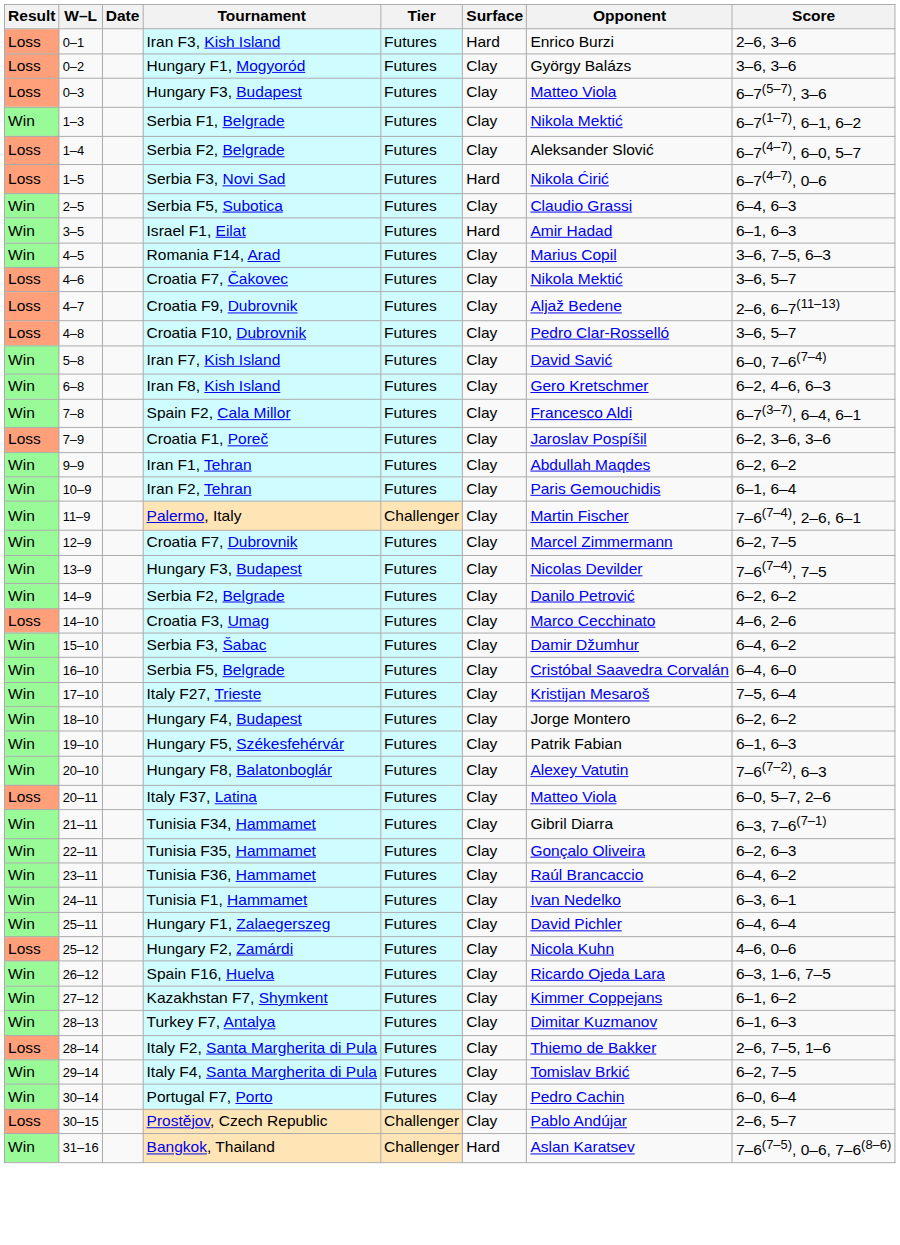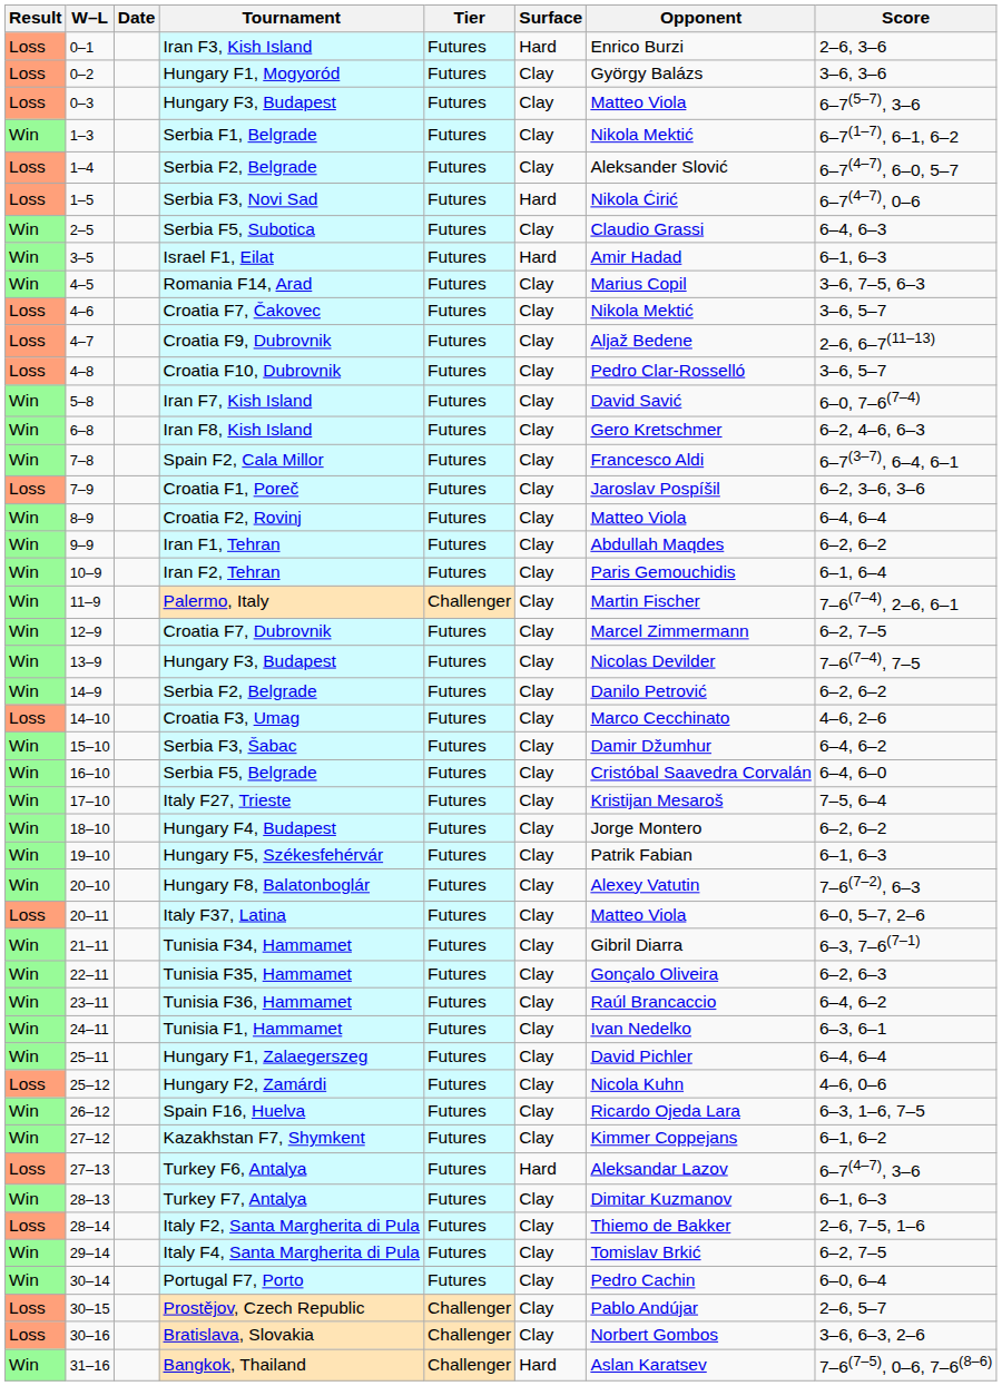 <table class="sortable wikitable">
 <tr>
 <th>Result</th>
 <th class="unsortable">W–L</th>
 <th>Date</th>
 <th>Tournament</th>
 <th>Tier</th>
 <th>Surface</th>
 <th>Opponent</th>
 <th class="unsortable">Score</th>
 </tr>
 <tr>
 <td bgcolor=FFA07A>Loss</td>
 <td><small>0–1</small></td>
 <td></td>
 <td style="background:#cffcff;">Iran F3, <a href='#'>Kish Island</a></td>
 <td style="background:#cffcff;">Futures</td>
 <td>Hard</td>
 <td> Enrico Burzi</td>
 <td>2–6, 3–6</td>
 </tr>
 <tr>
 <td bgcolor=FFA07A>Loss</td>
 <td><small>0–2</small></td>
 <td></td>
 <td style="background:#cffcff;">Hungary F1, <a href='#'>Mogyoród</a></td>
 <td style="background:#cffcff;">Futures</td>
 <td>Clay</td>
 <td> György Balázs</td>
 <td>3–6, 3–6</td>
 </tr>
 <tr>
 <td bgcolor=FFA07A>Loss</td>
 <td><small>0–3</small></td>
 <td></td>
 <td style="background:#cffcff;">Hungary F3, <a href='#'>Budapest</a></td>
 <td style="background:#cffcff;">Futures</td>
 <td>Clay</td>
 <td> <a href='#'>Matteo Viola</a></td>
 <td>6–7<sup>(5–7)</sup>, 3–6</td>
 </tr>
 <tr>
 <td bgcolor=98FB98>Win</td>
 <td><small>1–3</small></td>
 <td></td>
 <td style="background:#cffcff;">Serbia F1, <a href='#'>Belgrade</a></td>
 <td style="background:#cffcff;">Futures</td>
 <td>Clay</td>
 <td> <a href='#'>Nikola Mektić</a></td>
 <td>6–7<sup>(1–7)</sup>, 6–1, 6–2</td>
 </tr>
 <tr>
 <td bgcolor=FFA07A>Loss</td>
 <td><small>1–4</small></td>
 <td></td>
 <td style="background:#cffcff;">Serbia F2, <a href='#'>Belgrade</a></td>
 <td style="background:#cffcff;">Futures</td>
 <td>Clay</td>
 <td> Aleksander Slović</td>
 <td>6–7<sup>(4–7)</sup>, 6–0, 5–7</td>
 </tr>
 <tr>
 <td bgcolor=FFA07A>Loss</td>
 <td><small>1–5</small></td>
 <td></td>
 <td style="background:#cffcff;">Serbia F3, <a href='#'>Novi Sad</a></td>
 <td style="background:#cffcff;">Futures</td>
 <td>Hard</td>
 <td> <a href='#'>Nikola Ćirić</a></td>
 <td>6–7<sup>(4–7)</sup>, 0–6</td>
 </tr>
 <tr>
 <td bgcolor=98FB98>Win</td>
 <td><small>2–5</small></td>
 <td></td>
 <td style="background:#cffcff;">Serbia F5, <a href='#'>Subotica</a></td>
 <td style="background:#cffcff;">Futures</td>
 <td>Clay</td>
 <td> <a href='#'>Claudio Grassi</a></td>
 <td>6–4, 6–3</td>
 </tr>
 <tr>
 <td bgcolor=98FB98>Win</td>
 <td><small>3–5</small></td>
 <td></td>
 <td style="background:#cffcff;">Israel F1, <a href='#'>Eilat</a></td>
 <td style="background:#cffcff;">Futures</td>
 <td>Hard</td>
 <td> <a href='#'>Amir Hadad</a></td>
 <td>6–1, 6–3</td>
 </tr>
 <tr>
 <td bgcolor=98FB98>Win</td>
 <td><small>4–5</small></td>
 <td></td>
 <td style="background:#cffcff;">Romania F14, <a href='#'>Arad</a></td>
 <td style="background:#cffcff;">Futures</td>
 <td>Clay</td>
 <td> <a href='#'>Marius Copil</a></td>
 <td>3–6, 7–5, 6–3</td>
 </tr>
 <tr>
 <td bgcolor=FFA07A>Loss</td>
 <td><small>4–6</small></td>
 <td></td>
 <td style="background:#cffcff;">Croatia F7, <a href='#'>Čakovec</a></td>
 <td style="background:#cffcff;">Futures</td>
 <td>Clay</td>
 <td> <a href='#'>Nikola Mektić</a></td>
 <td>3–6, 5–7</td>
 </tr>
 <tr>
 <td bgcolor=FFA07A>Loss</td>
 <td><small>4–7</small></td>
 <td></td>
 <td style="background:#cffcff;">Croatia F9, <a href='#'>Dubrovnik</a></td>
 <td style="background:#cffcff;">Futures</td>
 <td>Clay</td>
 <td> <a href='#'>Aljaž Bedene</a></td>
 <td>2–6, 6–7<sup>(11–13)</sup></td>
 </tr>
 <tr>
 <td bgcolor=ffa07a>Loss</td>
 <td><small>4–8</small></td>
 <td></td>
 <td style="background:#cffcff;">Croatia F10, <a href='#'>Dubrovnik</a></td>
 <td style="background:#cffcff;">Futures</td>
 <td>Clay</td>
 <td> <a href='#'>Pedro Clar-Rosselló</a></td>
 <td>3–6, 5–7</td>
 </tr>
 <tr>
 <td bgcolor=98FB98>Win</td>
 <td><small>5–8</small></td>
 <td></td>
 <td style="background:#cffcff;">Iran F7, <a href='#'>Kish Island</a></td>
 <td style="background:#cffcff;">Futures</td>
 <td>Clay</td>
 <td> <a href='#'>David Savić</a></td>
 <td>6–0, 7–6<sup>(7–4)</sup></td>
 </tr>
 <tr>
 <td bgcolor=98FB98>Win</td>
 <td><small>6–8</small></td>
 <td></td>
 <td style="background:#cffcff;">Iran F8, <a href='#'>Kish Island</a></td>
 <td style="background:#cffcff;">Futures</td>
 <td>Clay</td>
 <td> <a href='#'>Gero Kretschmer</a></td>
 <td>6–2, 4–6, 6–3</td>
 </tr>
 <tr>
 <td bgcolor=98FB98>Win</td>
 <td><small>7–8</small></td>
 <td></td>
 <td style="background:#cffcff;">Spain F2, <a href='#'>Cala Millor</a></td>
 <td style="background:#cffcff;">Futures</td>
 <td>Clay</td>
 <td> <a href='#'>Francesco Aldi</a></td>
 <td>6–7<sup>(3–7)</sup>, 6–4, 6–1</td>
 </tr>
 <tr>
 <td bgcolor=ffa07a>Loss</td>
 <td><small>7–9</small></td>
 <td></td>
 <td style="background:#cffcff;">Croatia F1, <a href='#'>Poreč</a></td>
 <td style="background:#cffcff;">Futures</td>
 <td>Clay</td>
 <td> <a href='#'>Jaroslav Pospíšil</a></td>
 <td>6–2, 3–6, 3–6</td>
+</tr>
+<tr>
+<td bgcolor=98FB98>Win</td>
+<td><small>8–9</small></td>
+<td></td>
+<td style="background:#cffcff;">Croatia F2, <a href='#'>Rovinj</a></td>
+<td style="background:#cffcff;">Futures</td>
+<td>Clay</td>
+<td> <a href='#'>Matteo Viola</a></td>
+<td>6–4, 6–4</td>
 </tr>
 <tr>
 <td bgcolor=98FB98>Win</td>
 <td><small>9–9</small></td>
 <td></td>
 <td style="background:#cffcff;">Iran F1, <a href='#'>Tehran</a></td>
 <td style="background:#cffcff;">Futures</td>
 <td>Clay</td>
 <td> <a href='#'>Abdullah Maqdes</a></td>
 <td>6–2, 6–2</td>
 </tr>
 <tr>
 <td bgcolor=98FB98>Win</td>
 <td><small>10–9</small></td>
 <td></td>
 <td style="background:#cffcff;">Iran F2, <a href='#'>Tehran</a></td>
 <td style="background:#cffcff;">Futures</td>
 <td>Clay</td>
 <td> <a href='#'>Paris Gemouchidis</a></td>
 <td>6–1, 6–4</td>
 </tr>
 <tr>
 <td bgcolor=98FB98>Win</td>
 <td><small>11–9</small></td>
 <td><a href='#'></a></td>
 <td style="background:moccasin;"><a href='#'>Palermo</a>, Italy</td>
 <td style="background:moccasin;">Challenger</td>
 <td>Clay</td>
 <td> <a href='#'>Martin Fischer</a></td>
 <td>7–6<sup>(7–4)</sup>, 2–6, 6–1</td>
 </tr>
 <tr>
 <td bgcolor=98FB98>Win</td>
 <td><small>12–9</small></td>
 <td></td>
 <td style="background:#cffcff;">Croatia F7, <a href='#'>Dubrovnik</a></td>
 <td style="background:#cffcff;">Futures</td>
 <td>Clay</td>
 <td> <a href='#'>Marcel Zimmermann</a></td>
 <td>6–2, 7–5</td>
 </tr>
 <tr>
 <td bgcolor=98FB98>Win</td>
 <td><small>13–9</small></td>
 <td></td>
 <td style="background:#cffcff;">Hungary F3, <a href='#'>Budapest</a></td>
 <td style="background:#cffcff;">Futures</td>
 <td>Clay</td>
 <td> <a href='#'>Nicolas Devilder</a></td>
 <td>7–6<sup>(7–4)</sup>, 7–5</td>
 </tr>
 <tr>
 <td bgcolor=98FB98>Win</td>
 <td><small>14–9</small></td>
 <td></td>
 <td style="background:#cffcff;">Serbia F2, <a href='#'>Belgrade</a></td>
 <td style="background:#cffcff;">Futures</td>
 <td>Clay</td>
 <td> <a href='#'>Danilo Petrović</a></td>
 <td>6–2, 6–2</td>
 </tr>
 <tr>
 <td bgcolor=ffa07a>Loss</td>
 <td><small>14–10</small></td>
 <td></td>
 <td style="background:#cffcff;">Croatia F3, <a href='#'>Umag</a></td>
 <td style="background:#cffcff;">Futures</td>
 <td>Clay</td>
 <td> <a href='#'>Marco Cecchinato</a></td>
 <td>4–6, 2–6</td>
 </tr>
 <tr>
 <td bgcolor=98FB98>Win</td>
 <td><small>15–10</small></td>
 <td></td>
 <td style="background:#cffcff;">Serbia F3, <a href='#'>Šabac</a></td>
 <td style="background:#cffcff;">Futures</td>
 <td>Clay</td>
 <td> <a href='#'>Damir Džumhur</a></td>
 <td>6–4, 6–2</td>
 </tr>
 <tr>
 <td bgcolor=98FB98>Win</td>
 <td><small>16–10</small></td>
 <td></td>
 <td style="background:#cffcff;">Serbia F5, <a href='#'>Belgrade</a></td>
 <td style="background:#cffcff;">Futures</td>
 <td>Clay</td>
 <td> <a href='#'>Cristóbal Saavedra Corvalán</a></td>
 <td>6–4, 6–0</td>
 </tr>
 <tr>
 <td bgcolor=98FB98>Win</td>
 <td><small>17–10</small></td>
 <td></td>
 <td style="background:#cffcff;">Italy F27, <a href='#'>Trieste</a></td>
 <td style="background:#cffcff;">Futures</td>
 <td>Clay</td>
 <td> <a href='#'>Kristijan Mesaroš</a></td>
 <td>7–5, 6–4</td>
 </tr>
 <tr>
 <td bgcolor=98FB98>Win</td>
 <td><small>18–10</small></td>
 <td></td>
 <td style="background:#cffcff;">Hungary F4, <a href='#'>Budapest</a></td>
 <td style="background:#cffcff;">Futures</td>
 <td>Clay</td>
 <td> Jorge Montero</td>
 <td>6–2, 6–2</td>
 </tr>
 <tr>
 <td bgcolor=98FB98>Win</td>
 <td><small>19–10</small></td>
 <td></td>
 <td style="background:#cffcff;">Hungary F5, <a href='#'>Székesfehérvár</a></td>
 <td style="background:#cffcff;">Futures</td>
 <td>Clay</td>
 <td> Patrik Fabian</td>
 <td>6–1, 6–3</td>
 </tr>
 <tr>
 <td bgcolor=98FB98>Win</td>
 <td><small>20–10</small></td>
 <td></td>
 <td style="background:#cffcff;">Hungary F8, <a href='#'>Balatonboglár</a></td>
 <td style="background:#cffcff;">Futures</td>
 <td>Clay</td>
 <td> <a href='#'>Alexey Vatutin</a></td>
 <td>7–6<sup>(7–2)</sup>, 6–3</td>
 </tr>
 <tr>
 <td bgcolor=ffa07a>Loss</td>
 <td><small>20–11</small></td>
 <td></td>
 <td style="background:#cffcff;">Italy F37, <a href='#'>Latina</a></td>
 <td style="background:#cffcff;">Futures</td>
 <td>Clay</td>
 <td> <a href='#'>Matteo Viola</a></td>
 <td>6–0, 5–7, 2–6</td>
 </tr>
 <tr>
 <td bgcolor=98FB98>Win</td>
 <td><small>21–11</small></td>
 <td></td>
 <td style="background:#cffcff;">Tunisia F34, <a href='#'>Hammamet</a></td>
 <td style="background:#cffcff;">Futures</td>
 <td>Clay</td>
 <td> Gibril Diarra</td>
 <td>6–3, 7–6<sup>(7–1)</sup></td>
 </tr>
 <tr>
 <td bgcolor=98FB98>Win</td>
 <td><small>22–11</small></td>
 <td></td>
 <td style="background:#cffcff;">Tunisia F35, <a href='#'>Hammamet</a></td>
 <td style="background:#cffcff;">Futures</td>
 <td>Clay</td>
 <td> <a href='#'>Gonçalo Oliveira</a></td>
 <td>6–2, 6–3</td>
 </tr>
 <tr>
 <td bgcolor=98FB98>Win</td>
 <td><small>23–11</small></td>
 <td></td>
 <td style="background:#cffcff;">Tunisia F36, <a href='#'>Hammamet</a></td>
 <td style="background:#cffcff;">Futures</td>
 <td>Clay</td>
 <td> <a href='#'>Raúl Brancaccio</a></td>
 <td>6–4, 6–2</td>
 </tr>
 <tr>
 <td bgcolor=98FB98>Win</td>
 <td><small>24–11</small></td>
 <td></td>
 <td style="background:#cffcff;">Tunisia F1, <a href='#'>Hammamet</a></td>
 <td style="background:#cffcff;">Futures</td>
 <td>Clay</td>
 <td> <a href='#'>Ivan Nedelko</a></td>
 <td>6–3, 6–1</td>
 </tr>
 <tr>
 <td bgcolor=98FB98>Win</td>
 <td><small>25–11</small></td>
 <td></td>
 <td style="background:#cffcff;">Hungary F1, <a href='#'>Zalaegerszeg</a></td>
 <td style="background:#cffcff;">Futures</td>
 <td>Clay</td>
 <td> <a href='#'>David Pichler</a></td>
 <td>6–4, 6–4</td>
 </tr>
 <tr>
 <td bgcolor=ffa07a>Loss</td>
 <td><small>25–12</small></td>
 <td></td>
 <td style="background:#cffcff;">Hungary F2, <a href='#'>Zamárdi</a></td>
 <td style="background:#cffcff;">Futures</td>
 <td>Clay</td>
 <td> <a href='#'>Nicola Kuhn</a></td>
 <td>4–6, 0–6</td>
 </tr>
 <tr>
 <td bgcolor=98FB98>Win</td>
 <td><small>26–12</small></td>
 <td></td>
 <td style="background:#cffcff;">Spain F16, <a href='#'>Huelva</a></td>
 <td style="background:#cffcff;">Futures</td>
 <td>Clay</td>
 <td> <a href='#'>Ricardo Ojeda Lara</a></td>
 <td>6–3, 1–6, 7–5</td>
 </tr>
 <tr>
 <td bgcolor=98FB98>Win</td>
 <td><small>27–12</small></td>
 <td></td>
 <td style="background:#cffcff;">Kazakhstan F7, <a href='#'>Shymkent</a></td>
 <td style="background:#cffcff;">Futures</td>
 <td>Clay</td>
 <td> <a href='#'>Kimmer Coppejans</a></td>
 <td>6–1, 6–2</td>
 </tr>
 <tr>
+<td bgcolor=ffa07a>Loss</td>
+<td><small>27–13</small></td>
+<td></td>
+<td style="background:#cffcff;">Turkey F6, <a href='#'>Antalya</a></td>
+<td style="background:#cffcff;">Futures</td>
+<td>Hard</td>
+<td> <a href='#'>Aleksandar Lazov</a></td>
+<td>6–7<sup>(4–7)</sup>, 3–6</td>
+</tr>
+<tr>
 <td bgcolor=98FB98>Win</td>
 <td><small>28–13</small></td>
 <td></td>
 <td style="background:#cffcff;">Turkey F7, <a href='#'>Antalya</a></td>
 <td style="background:#cffcff;">Futures</td>
 <td>Clay</td>
 <td> <a href='#'>Dimitar Kuzmanov</a></td>
 <td>6–1, 6–3</td>
 </tr>
 <tr>
 <td bgcolor=ffa07a>Loss</td>
 <td><small>28–14</small></td>
 <td></td>
 <td style="background:#cffcff;">Italy F2, <a href='#'>Santa Margherita di Pula</a></td>
 <td style="background:#cffcff;">Futures</td>
 <td>Clay</td>
 <td> <a href='#'>Thiemo de Bakker</a></td>
 <td>2–6, 7–5, 1–6</td>
 </tr>
 <tr>
 <td bgcolor=98FB98>Win</td>
 <td><small>29–14</small></td>
 <td></td>
 <td style="background:#cffcff;">Italy F4, <a href='#'>Santa Margherita di Pula</a></td>
 <td style="background:#cffcff;">Futures</td>
 <td>Clay</td>
 <td> <a href='#'>Tomislav Brkić</a></td>
 <td>6–2, 7–5</td>
 </tr>
 <tr>
 <td bgcolor=98FB98>Win</td>
 <td><small>30–14</small></td>
 <td></td>
 <td style="background:#cffcff;">Portugal F7, <a href='#'>Porto</a></td>
 <td style="background:#cffcff;">Futures</td>
 <td>Clay</td>
 <td> <a href='#'>Pedro Cachin</a></td>
 <td>6–0, 6–4</td>
 </tr>
 <tr>
 <td bgcolor=ffa07a>Loss</td>
 <td><small>30–15</small></td>
 <td><a href='#'></a></td>
 <td style="background:moccasin;"><a href='#'>Prostějov</a>, Czech Republic</td>
 <td style="background:moccasin;">Challenger</td>
 <td>Clay</td>
 <td> <a href='#'>Pablo Andújar</a></td>
 <td>2–6, 5–7</td>
 </tr>
 <tr>
+<td bgcolor=ffa07a>Loss</td>
+<td><small>30–16</small></td>
+<td><a href='#'></a></td>
+<td style="background:moccasin;"><a href='#'>Bratislava</a>, Slovakia</td>
+<td style="background:moccasin;">Challenger</td>
+<td>Clay</td>
+<td> <a href='#'>Norbert Gombos</a></td>
+<td>3–6, 6–3, 2–6</td>
+</tr>
+<tr>
 <td bgcolor=98FB98>Win</td>
 <td><small>31–16</small></td>
 <td><a href='#'></a></td>
 <td style="background:moccasin;"><a href='#'>Bangkok</a>, Thailand</td>
 <td style="background:moccasin;">Challenger</td>
 <td>Hard</td>
 <td> <a href='#'>Aslan Karatsev</a></td>
 <td>7–6<sup>(7–5)</sup>, 0–6, 7–6<sup>(8–6)</sup></td>
 </tr>
 </table>
